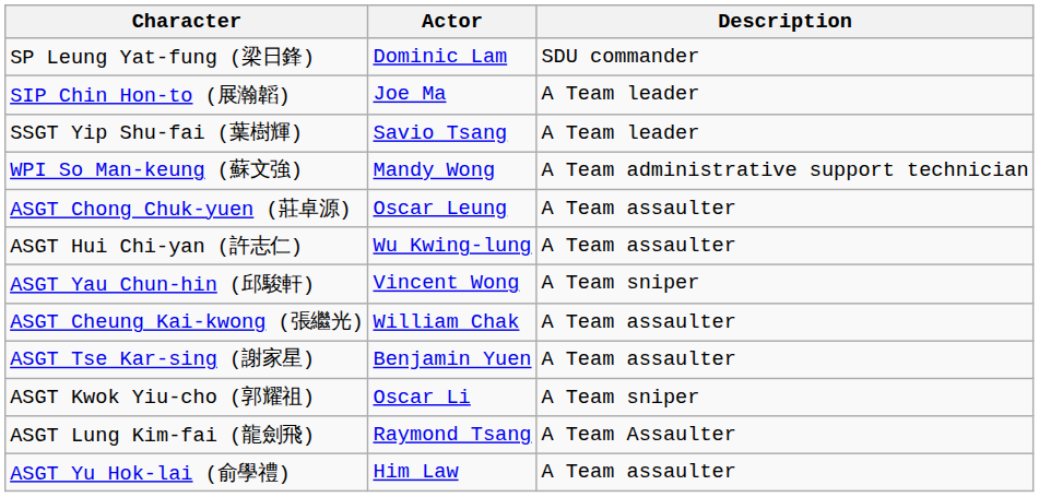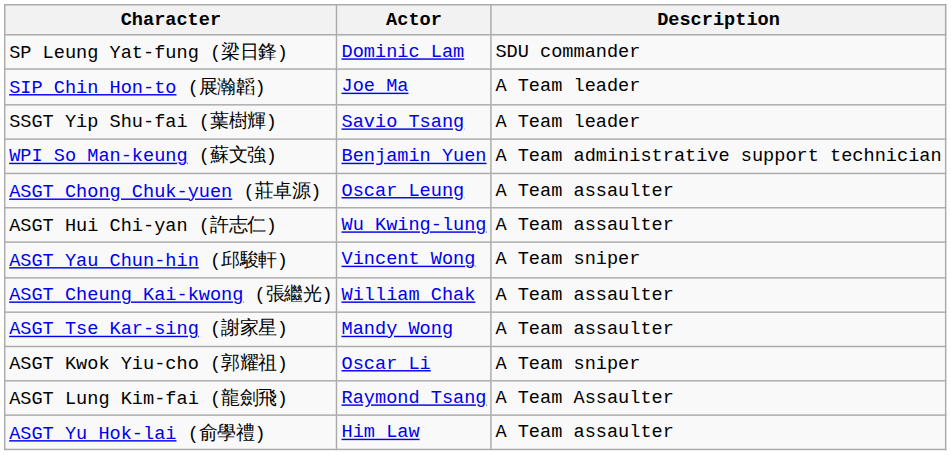 <table class="wikitable">
 <tr style="background:#e0e0e0;">
 <th>Character</th>
 <th>Actor</th>
 <th>Description</th>
 </tr>
 <tr>
 <td>SP Leung Yat-fung (梁日鋒)</td>
 <td><a href='#'>Dominic Lam</a></td>
 <td>SDU commander</td>
 </tr>
 <tr>
 <td><a href='#'>SIP Chin Hon-to</a> (展瀚韜)</td>
 <td><a href='#'>Joe Ma</a></td>
 <td>A Team leader</td>
 </tr>
 <tr>
 <td>SSGT Yip Shu-fai (葉樹輝)</td>
 <td><a href='#'>Savio Tsang</a></td>
 <td>A Team leader</td>
 </tr>
 <tr>
 <td><a href='#'>WPI So Man-keung</a> (蘇文強)</td>
-<td><a href='#'>Mandy Wong</a></td>
+<td><a href='#'>Benjamin Yuen</a></td>
 <td>A Team administrative support technician</td>
 </tr>
 <tr>
 <td><a href='#'>ASGT Chong Chuk-yuen</a> (莊卓源)</td>
 <td><a href='#'>Oscar Leung</a></td>
 <td>A Team assaulter</td>
 </tr>
 <tr>
 <td>ASGT Hui Chi-yan (許志仁)</td>
 <td><a href='#'>Wu Kwing-lung</a></td>
 <td>A Team assaulter</td>
 </tr>
 <tr>
 <td><a href='#'>ASGT Yau Chun-hin</a> (邱駿軒)</td>
 <td><a href='#'>Vincent Wong</a></td>
 <td>A Team sniper</td>
 </tr>
 <tr>
 <td><a href='#'>ASGT Cheung Kai-kwong</a> (張繼光)</td>
 <td><a href='#'>William Chak</a></td>
 <td>A Team assaulter</td>
 </tr>
 <tr>
 <td><a href='#'>ASGT Tse Kar-sing</a> (謝家星)</td>
-<td><a href='#'>Benjamin Yuen</a></td>
+<td><a href='#'>Mandy Wong</a></td>
 <td>A Team assaulter</td>
 </tr>
 <tr>
 <td>ASGT Kwok Yiu-cho (郭耀祖)</td>
 <td><a href='#'>Oscar Li</a></td>
 <td>A Team sniper</td>
 </tr>
 <tr>
 <td>ASGT Lung Kim-fai (龍劍飛)</td>
 <td><a href='#'>Raymond Tsang</a></td>
 <td>A Team Assaulter</td>
 </tr>
 <tr>
 <td><a href='#'>ASGT Yu Hok-lai</a> (俞學禮)</td>
 <td><a href='#'>Him Law</a></td>
 <td>A Team assaulter</td>
 </tr>
 </table>
